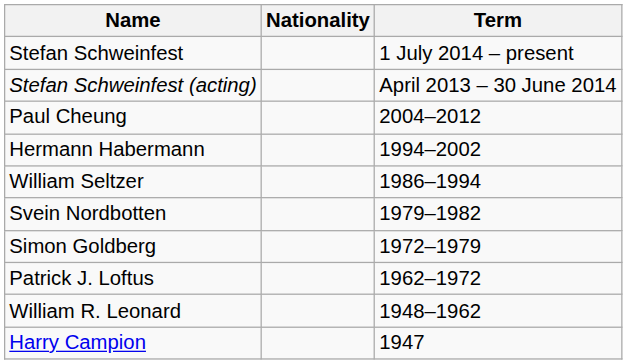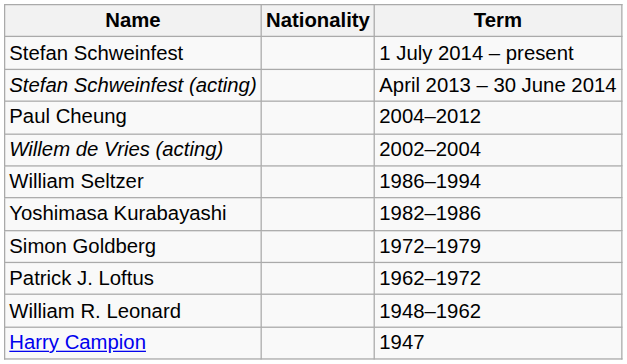 <table class="wikitable sortable">
 <tr>
 <th>Name</th>
 <th>Nationality</th>
 <th>Term</th>
 </tr>
 <tr>
 <td>Stefan Schweinfest</td>
 <td></td>
 <td>1 July 2014 – present</td>
 </tr>
 <tr>
 <td><em>Stefan Schweinfest (acting)</em></td>
 <td></td>
 <td>April 2013 – 30 June 2014</td>
 </tr>
 <tr>
 <td>Paul Cheung</td>
 <td></td>
 <td>2004–2012</td>
 </tr>
 <tr>
-<td>Hermann Habermann</td>
+<td><em>Willem de Vries (acting)</em></td>
 <td></td>
-<td>1994–2002</td>
+<td>2002–2004</td>
 </tr>
 <tr>
 <td>William Seltzer</td>
 <td></td>
 <td>1986–1994</td>
 </tr>
 <tr>
-<td>Svein Nordbotten</td>
+<td>Yoshimasa Kurabayashi</td>
 <td></td>
-<td>1979–1982</td>
+<td>1982–1986</td>
 </tr>
 <tr>
 <td>Simon Goldberg</td>
 <td></td>
 <td>1972–1979</td>
 </tr>
 <tr>
 <td>Patrick J. Loftus</td>
 <td></td>
 <td>1962–1972</td>
 </tr>
 <tr>
 <td>William R. Leonard</td>
 <td></td>
 <td>1948–1962</td>
 </tr>
 <tr>
 <td><a href='#'>Harry Campion</a></td>
 <td></td>
 <td>1947</td>
 </tr>
 </table>
